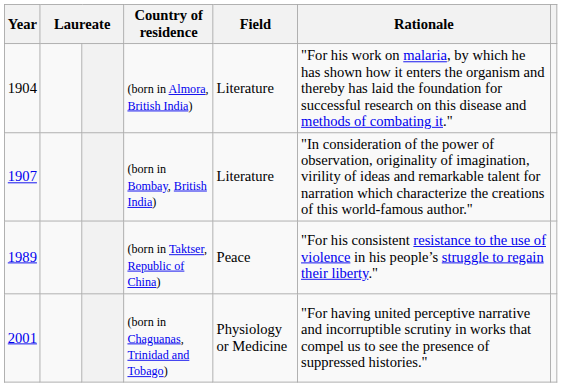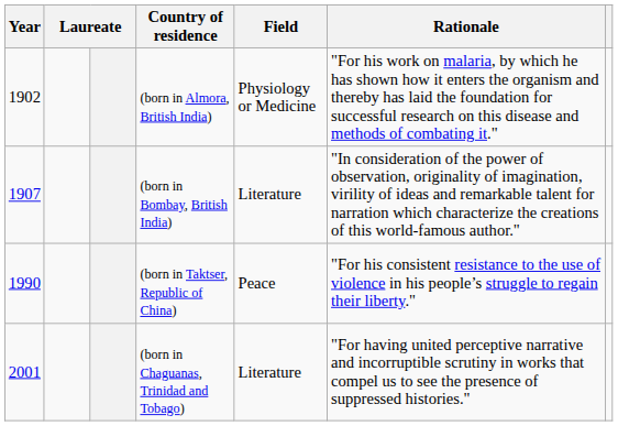 <table class="wikitable sortable">
 <tr>
 <th scope="col">Year</th>
 <th scope colspan="2" width=200px>Laureate</th>
 <th scope="col">Country of residence</th>
 <th scope="col">Field</th>
 <th scope="col" class="unsortable">Rationale</th>
 <th scope="col" class="unsortable"></th>
 </tr>
 <tr>
-<td align="centre">1904</td>
+<td align="centre">1902</td>
 <td></td>
 <th scope=row></th>
 <td><br><small>(born in <a href='#'>Almora</a>, <a href='#'>British India</a>)</small></td>
-<td>Literature</td>
+<td>Physiology or Medicine</td>
 <td>"For his work on <a href='#'>malaria</a>, by which he has shown how it enters the organism and thereby has laid the foundation for successful research on this disease and <a href='#'>methods of combating it</a>."</td>
 <td></td>
 </tr>
 <tr>
 <td align="centre"><a href='#'>1907</a></td>
 <td></td>
 <th scope=row></th>
 <td><small><br>(born in <a href='#'>Bombay</a>, <a href='#'>British India</a>)</small></td>
 <td>Literature</td>
 <td>"In consideration of the power of observation, originality of imagination, virility of ideas and remarkable talent for narration which characterize the creations of this world-famous author."</td>
 <td></td>
 </tr>
 <tr>
-<td align="centre"><a href='#'>1989</a></td>
+<td align="centre"><a href='#'>1990</a></td>
 <td></td>
 <th scope=row></th>
 <td><small><br>(born in <a href='#'>Taktser</a>, <a href='#'>Republic of China</a>)</small></td>
 <td>Peace</td>
 <td>"For his consistent <a href='#'>resistance to the use of violence</a> in his people’s <a href='#'>struggle to regain their liberty</a>."</td>
 <td></td>
 </tr>
 <tr>
 <td align="centre"><a href='#'>2001</a></td>
 <td></td>
 <th scope=row></th>
 <td><br><small>(born in <a href='#'>Chaguanas</a>, <a href='#'>Trinidad and Tobago</a>)</small></td>
-<td>Physiology or Medicine</td>
+<td>Literature</td>
 <td>"For having united perceptive narrative and incorruptible scrutiny in works that compel us to see the presence of suppressed histories."</td>
 <td></td>
 </tr>
 </table>
